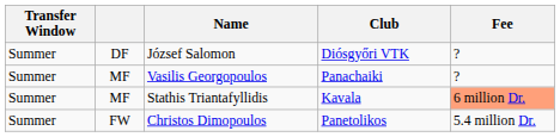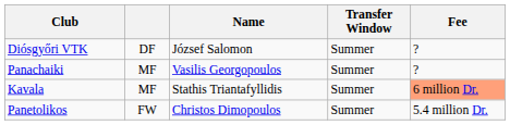 <table class="wikitable plainrowheaders">
 <tr>
-<th scope="col" style="width:6em;">Transfer Window</th>
+<th scope="col" style="width:9em;">Club</th>
 <th scope="col" style="width:3em;"></th>
 <th scope="col" style="width:12em;">Name</th>
-<th scope="col" style="width:9em;">Club</th>
+<th scope="col" style="width:6em;">Transfer Window</th>
 <th scope="col" style="width:7em;">Fee</th>
 </tr>
 <tr>
-<td>Summer</td>
+<td> <a href='#'>Diósgyőri VTK</a></td>
 <td align="center">DF</td>
 <td> József Salomon</td>
-<td> <a href='#'>Diósgyőri VTK</a></td>
+<td>Summer</td>
 <td>?</td>
 </tr>
 <tr>
-<td>Summer</td>
+<td> <a href='#'>Panachaiki</a></td>
 <td align="center">MF</td>
 <td> <a href='#'>Vasilis Georgopoulos</a></td>
-<td> <a href='#'>Panachaiki</a></td>
+<td>Summer</td>
 <td>?</td>
 </tr>
 <tr>
-<td>Summer</td>
+<td> <a href='#'>Kavala</a></td>
 <td align="center">MF</td>
 <td> Stathis Triantafyllidis</td>
-<td> <a href='#'>Kavala</a></td>
+<td>Summer</td>
 <td style="background: lightsalmon;">6 million <a href='#'>Dr.</a></td>
 </tr>
 <tr>
-<td>Summer</td>
+<td> <a href='#'>Panetolikos</a></td>
 <td align="center">FW</td>
 <td> <a href='#'>Christos Dimopoulos</a></td>
-<td> <a href='#'>Panetolikos</a></td>
+<td>Summer</td>
 <td>5.4 million <a href='#'>Dr.</a></td>
 </tr>
 </table>
